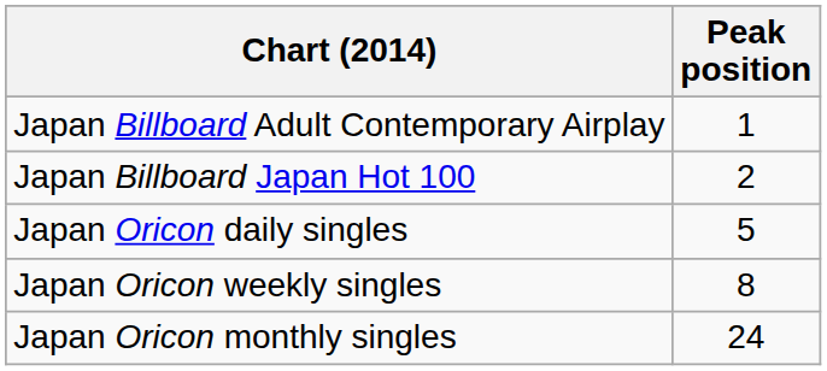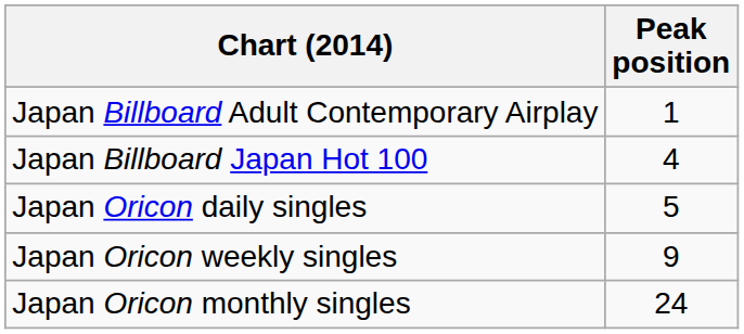 <table class="wikitable sortable">
 <tr>
 <th>Chart (2014)</th>
 <th>Peak<br>position</th>
 </tr>
 <tr>
 <td>Japan <em><a href='#'>Billboard</a></em> Adult Contemporary Airplay</td>
 <td align="center">1</td>
 </tr>
 <tr>
 <td>Japan <em>Billboard</em> <a href='#'>Japan Hot 100</a></td>
-<td align="center">2</td>
+<td align="center">4</td>
 </tr>
 <tr>
 <td>Japan <em><a href='#'>Oricon</a></em> daily singles</td>
 <td align="center">5</td>
 </tr>
 <tr>
 <td>Japan <em>Oricon</em> weekly singles</td>
-<td align="center">8</td>
+<td align="center">9</td>
 </tr>
 <tr>
 <td>Japan <em>Oricon</em> monthly singles</td>
 <td align="center">24</td>
 </tr>
 </table>
